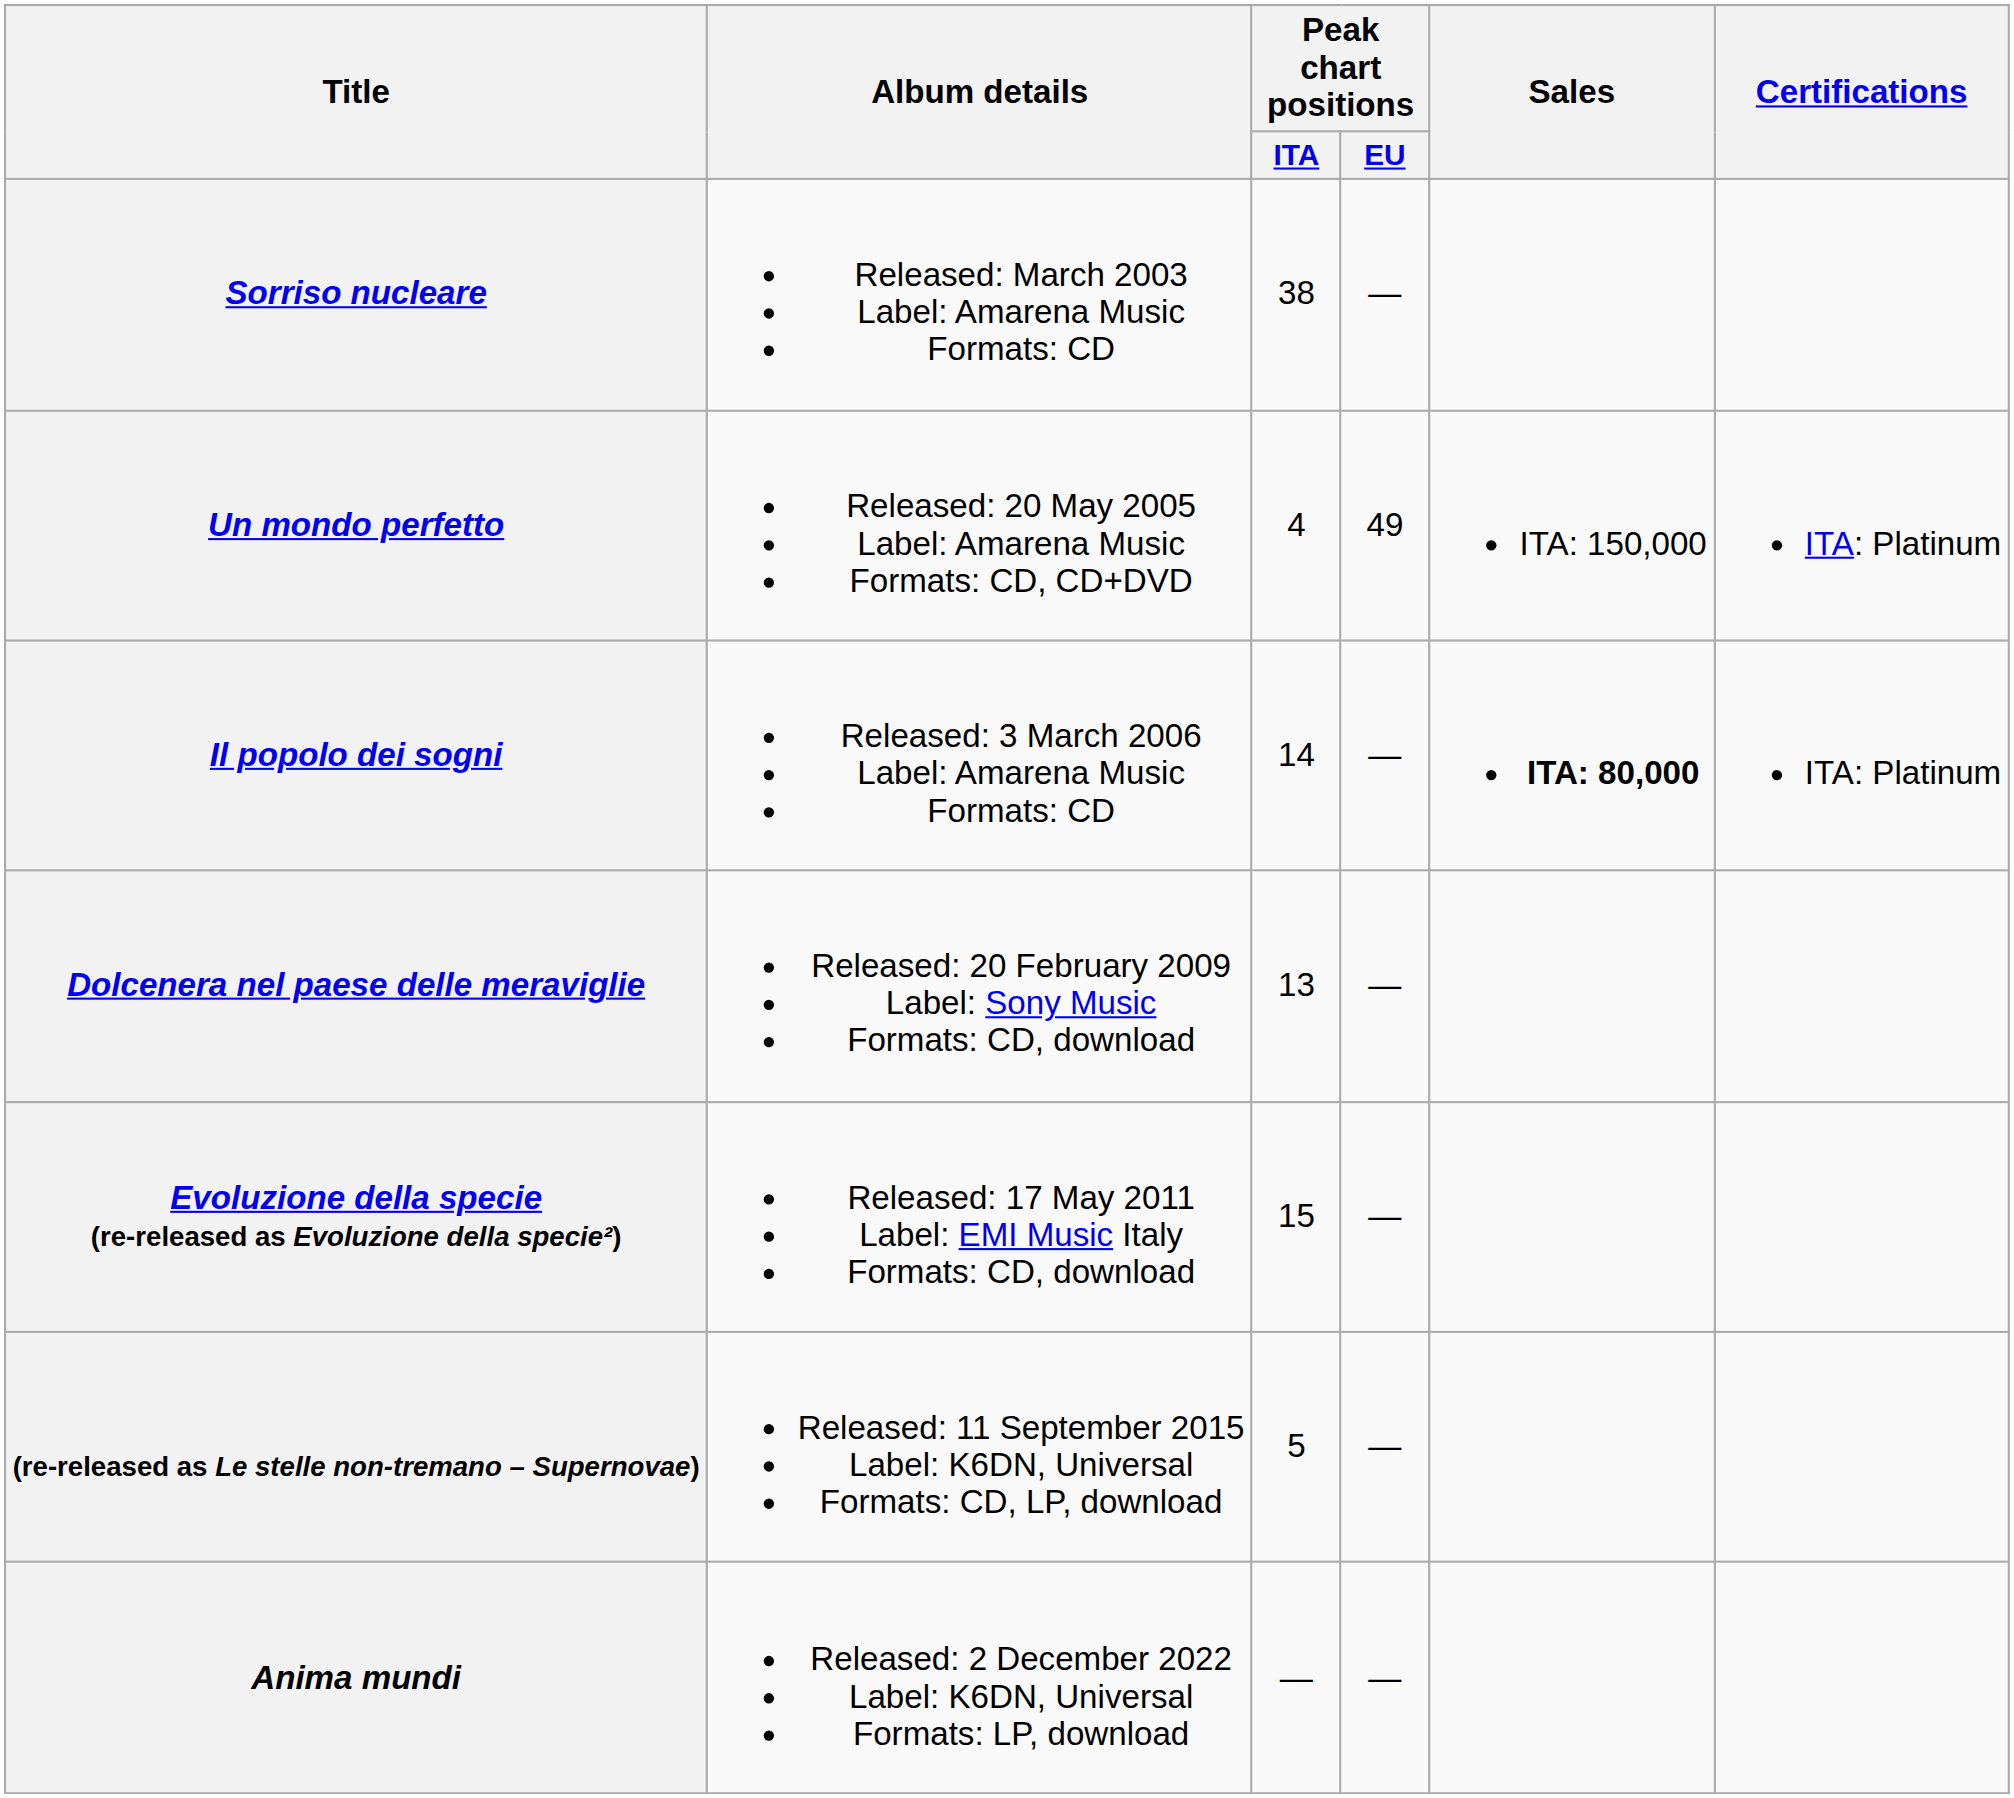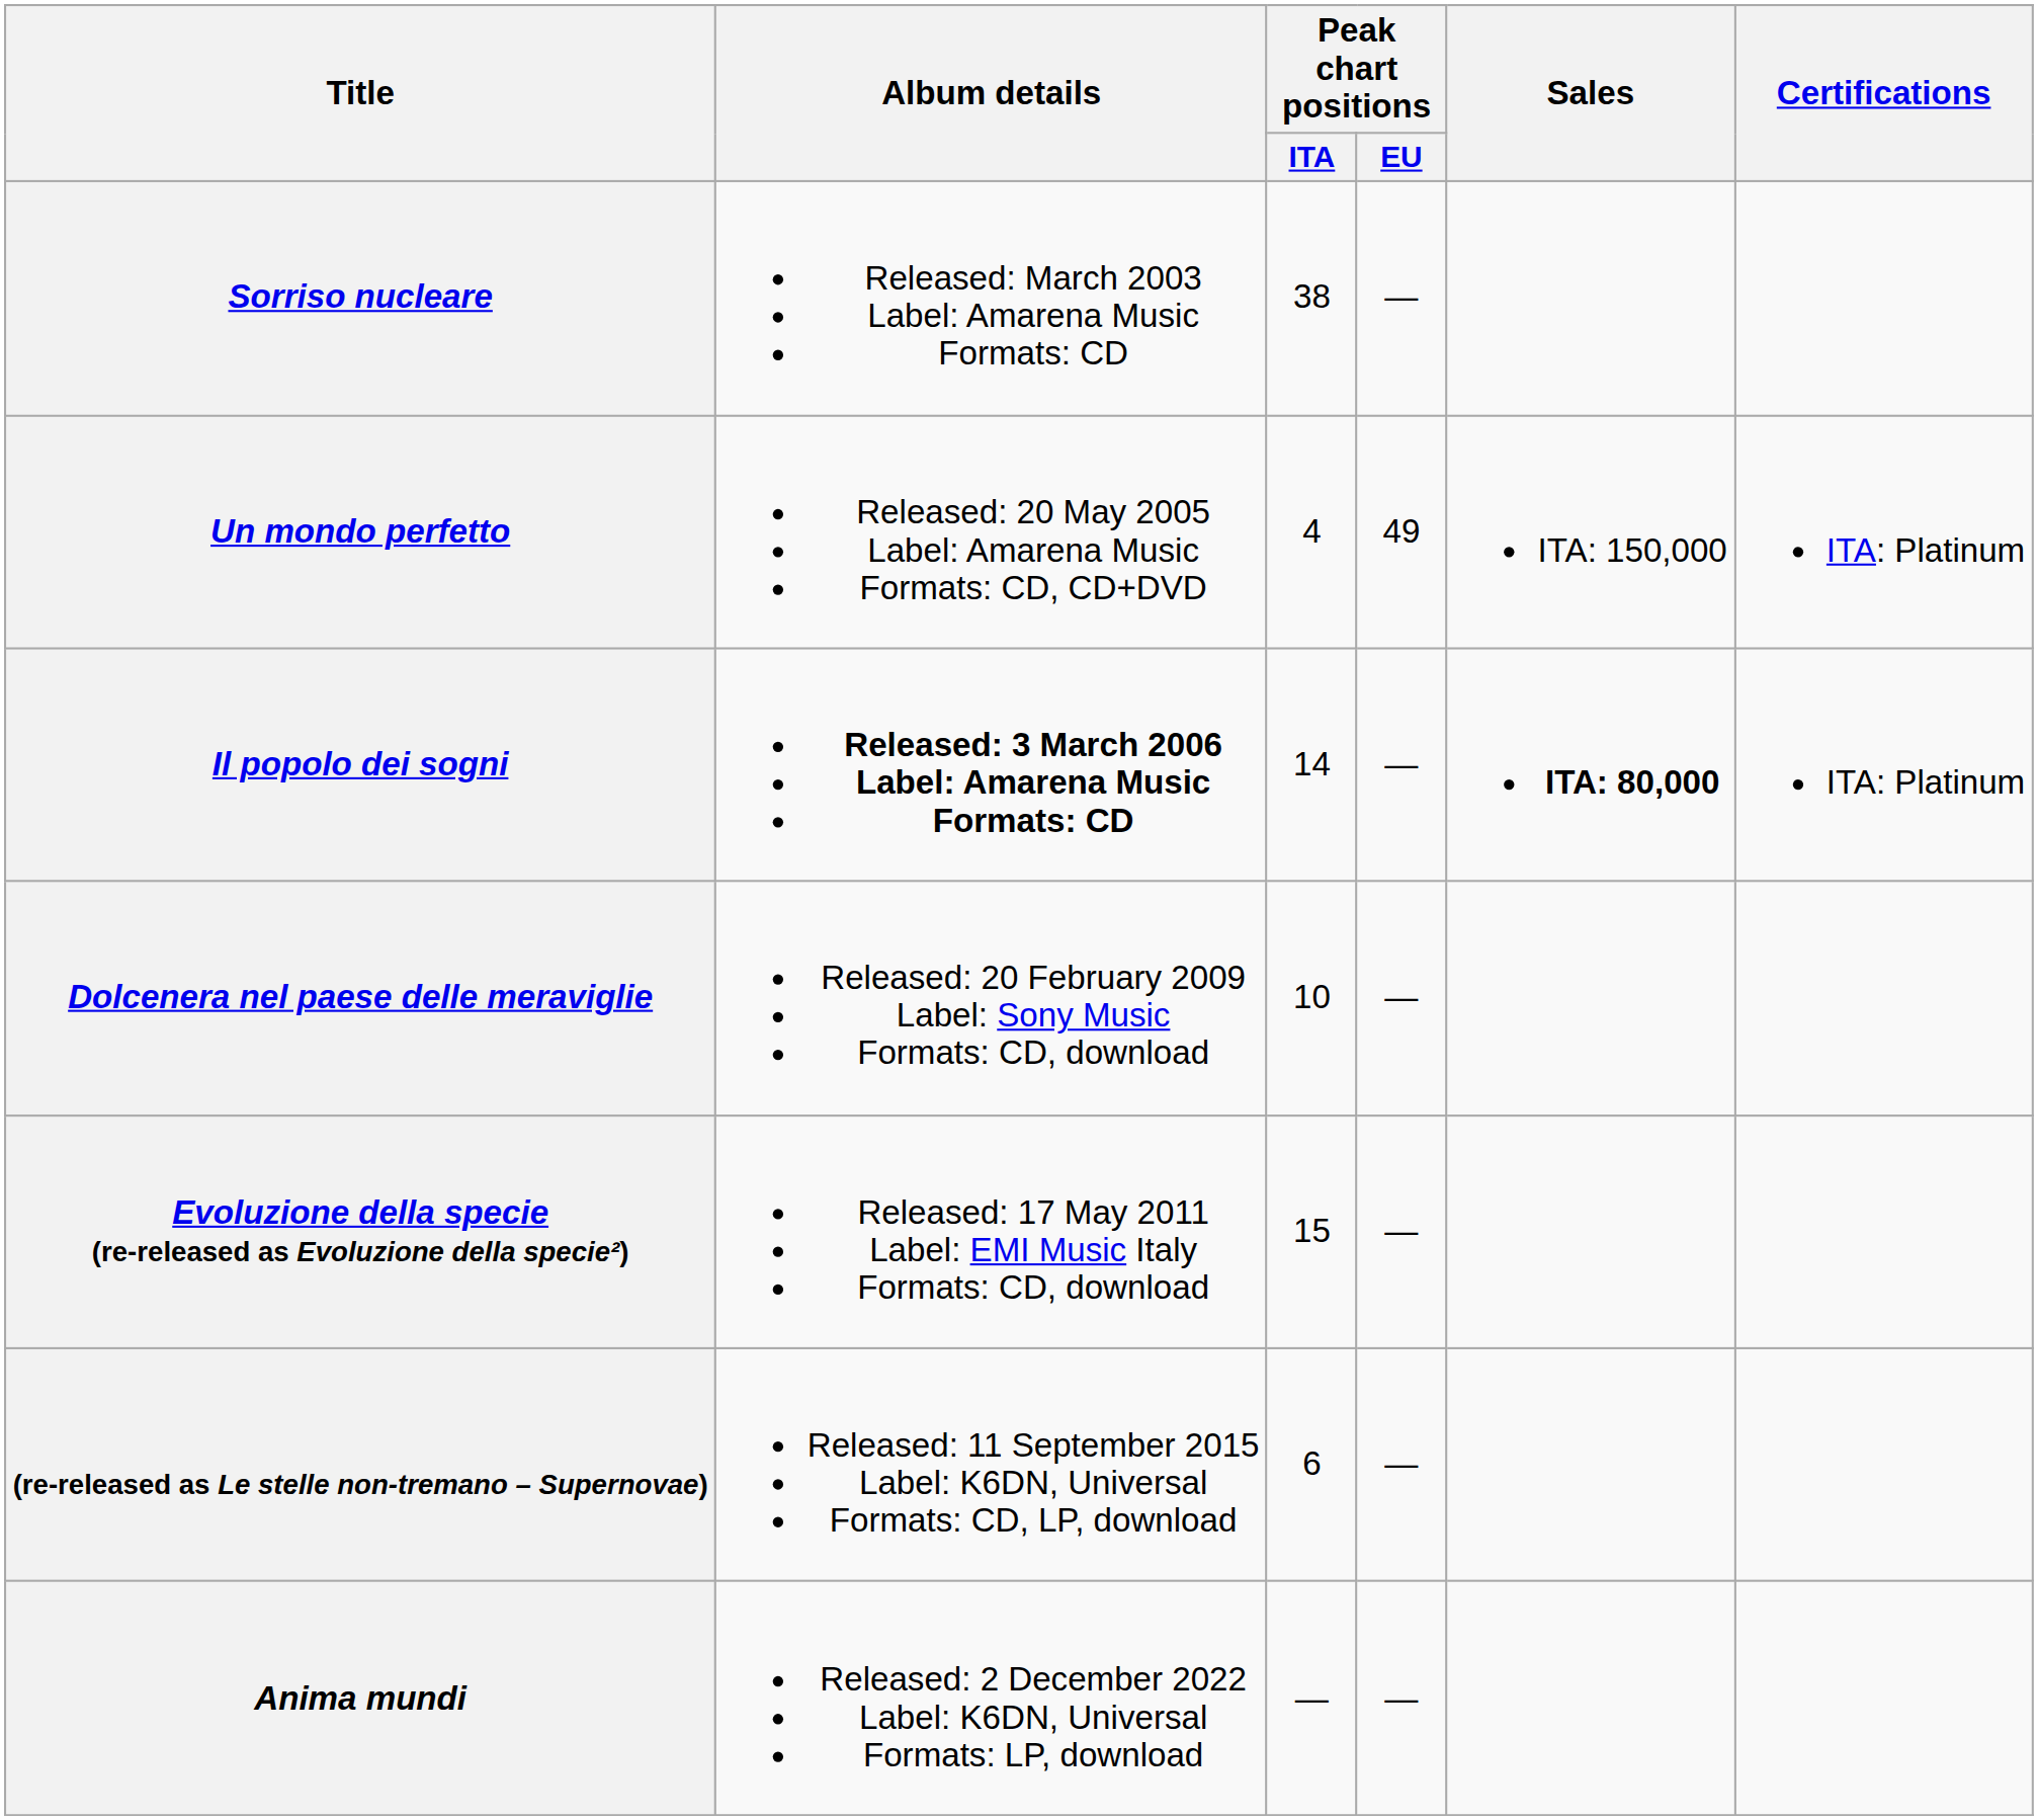 <table class="wikitable plainrowheaders" style="text-align:center;" border="1">
 <tr>
 <th scope="column" rowspan="2">Title</th>
 <th scope="column" rowspan="2">Album details</th>
 <th scope="column" colspan="2">Peak chart positions</th>
 <th scope="column" rowspan="2">Sales</th>
 <th scope="column" rowspan="2"><a href='#'>Certifications</a></th>
 </tr>
 <tr>
 <th scope="col" style="width:2.5em;font-size:90%;"><a href='#'>ITA</a><br></th>
 <th scope="col" style="width:2.5em;font-size:90%;"><a href='#'>EU</a><br></th>
 </tr>
 <tr>
 <th scope="row"><em><a href='#'>Sorriso nucleare</a></em></th>
 <td><br><ul><li>Released: March 2003</li><li>Label: Amarena Music</li><li>Formats: CD</li></ul></td>
 <td>38</td>
 <td>—</td>
 <td></td>
 <td></td>
 </tr>
 <tr>
 <th scope="row"><em><a href='#'>Un mondo perfetto</a></em></th>
 <td><br><ul><li>Released: 20 May 2005</li><li>Label: Amarena Music</li><li>Formats: CD, CD+DVD</li></ul></td>
 <td>4</td>
 <td>49</td>
 <td><br><ul><li>ITA: 150,000</li></ul></td>
 <td><br><ul><li><a href='#'>ITA</a>: Platinum</li></ul></td>
 </tr>
 <tr>
 <th scope="row"><em><a href='#'>Il popolo dei sogni</a></em></th>
-<td><br><ul><li>Released: 3 March 2006</li><li>Label: Amarena Music</li><li>Formats: CD</li></ul></td>
+<td><strong><br><ul><li>Released: 3 March 2006</li><li>Label: Amarena Music</li><li>Formats: CD</li></ul></strong></td>
 <td>14</td>
 <td>—</td>
 <td><strong><br><ul><li>ITA: 80,000</li></ul></strong></td>
 <td><br><ul><li>ITA: Platinum</li></ul></td>
 </tr>
 <tr>
 <th scope="row"><em><a href='#'>Dolcenera nel paese delle meraviglie</a></em></th>
 <td><br><ul><li>Released: 20 February 2009</li><li>Label: <a href='#'>Sony Music</a></li><li>Formats: CD, download</li></ul></td>
-<td>13</td>
+<td>10</td>
 <td>—</td>
 <td></td>
 <td></td>
 </tr>
 <tr>
 <th scope="row"><em><a href='#'>Evoluzione della specie</a></em><br><small>(re-released as <em>Evoluzione della specie²</em>)</small></th>
 <td><br><ul><li>Released: 17 May 2011</li><li>Label: <a href='#'>EMI Music</a> Italy</li><li>Formats: CD, download</li></ul></td>
 <td>15</td>
 <td>—</td>
 <td></td>
 <td></td>
 </tr>
 <tr>
 <th scope="row"><br><small>(re-released as <em>Le stelle non-tremano – Supernovae</em>)</small></th>
 <td><br><ul><li>Released: 11 September 2015</li><li>Label: K6DN, Universal</li><li>Formats: CD, LP, download</li></ul></td>
-<td>5</td>
+<td>6</td>
 <td>—</td>
 <td></td>
 <td></td>
 </tr>
 <tr>
 <th scope="row"><em>Anima mundi</em></th>
 <td><br><ul><li>Released: 2 December 2022</li><li>Label: K6DN, Universal</li><li>Formats: LP, download</li></ul></td>
 <td>—</td>
 <td>—</td>
 <td></td>
 <td></td>
 </tr>
 <tr>
 </tr>
 </table>
